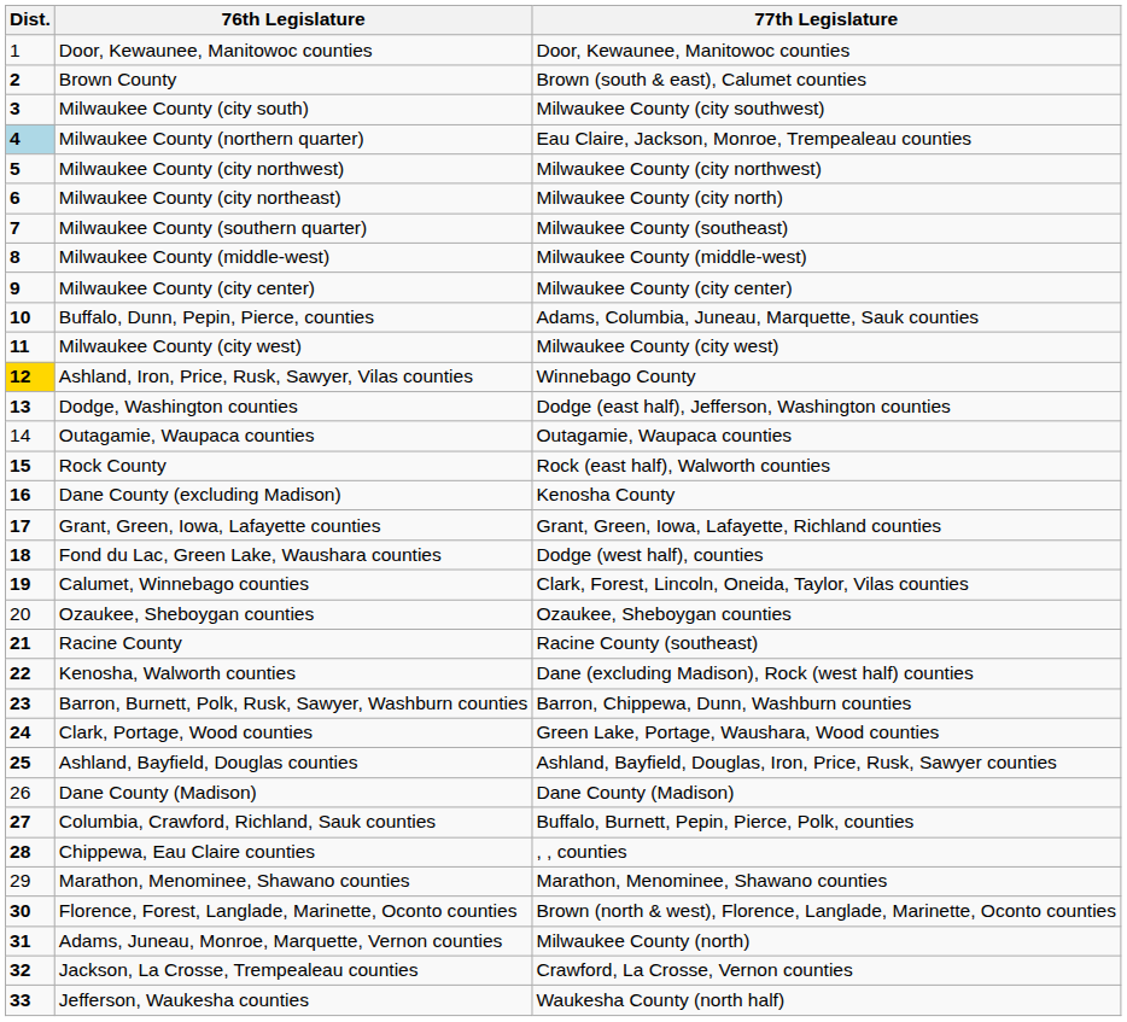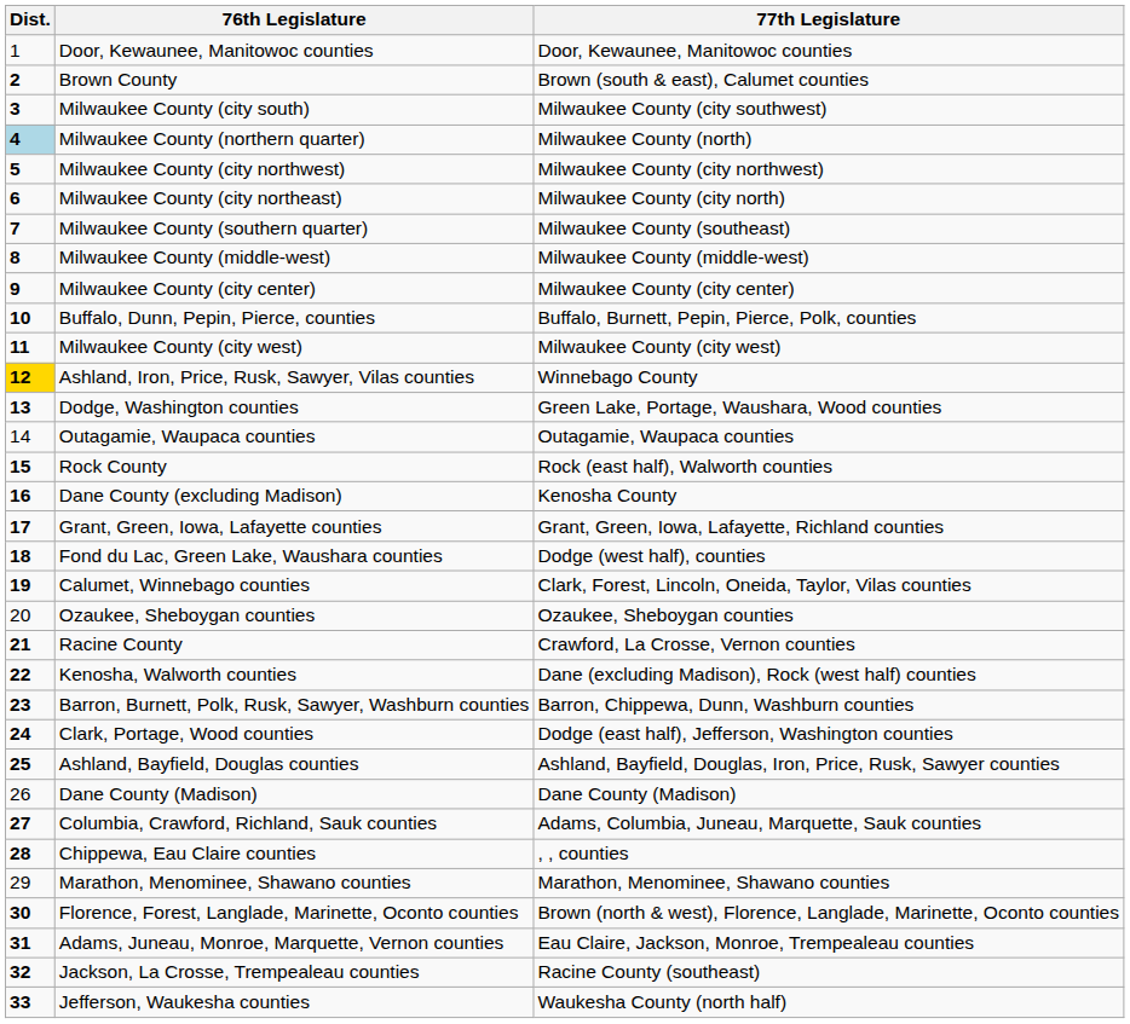 <table class="wikitable">
 <tr>
 <th>Dist.</th>
 <th>76th Legislature</th>
 <th>77th Legislature</th>
 </tr>
 <tr>
 <td>1</td>
 <td>Door, Kewaunee, Manitowoc counties</td>
 <td>Door, Kewaunee, Manitowoc counties</td>
 </tr>
 <tr>
 <td><strong>2</strong></td>
 <td>Brown County</td>
 <td>Brown (south & east), Calumet counties</td>
 </tr>
 <tr>
 <td><strong>3</strong></td>
 <td>Milwaukee County (city south)</td>
 <td>Milwaukee County (city southwest)</td>
 </tr>
 <tr>
 <td style="background: lightblue;"><strong>4</strong></td>
 <td>Milwaukee County (northern quarter)</td>
-<td>Eau Claire, Jackson, Monroe, Trempealeau counties</td>
+<td>Milwaukee County (north)</td>
 </tr>
 <tr>
 <td><strong>5</strong></td>
 <td>Milwaukee County (city northwest)</td>
 <td>Milwaukee County (city northwest)</td>
 </tr>
 <tr>
 <td><strong>6</strong></td>
 <td>Milwaukee County (city northeast)</td>
 <td>Milwaukee County (city north)</td>
 </tr>
 <tr>
 <td><strong>7</strong></td>
 <td>Milwaukee County (southern quarter)</td>
 <td>Milwaukee County (southeast)</td>
 </tr>
 <tr>
 <td><strong>8</strong></td>
 <td>Milwaukee County (middle-west)</td>
 <td>Milwaukee County (middle-west)</td>
 </tr>
 <tr>
 <td><strong>9</strong></td>
 <td>Milwaukee County (city center)</td>
 <td>Milwaukee County (city center)</td>
 </tr>
 <tr>
 <td><strong>10</strong></td>
 <td>Buffalo, Dunn, Pepin, Pierce,  counties</td>
-<td>Adams, Columbia, Juneau, Marquette, Sauk counties</td>
+<td>Buffalo, Burnett, Pepin, Pierce, Polk,  counties</td>
 </tr>
 <tr>
 <td><strong>11</strong></td>
 <td>Milwaukee County (city west)</td>
 <td>Milwaukee County (city west)</td>
 </tr>
 <tr>
 <td style="background: gold;"><strong>12</strong></td>
 <td>Ashland, Iron, Price, Rusk, Sawyer, Vilas counties</td>
 <td>Winnebago County</td>
 </tr>
 <tr>
 <td><strong>13</strong></td>
 <td>Dodge, Washington counties</td>
-<td>Dodge (east half), Jefferson, Washington counties</td>
+<td>Green Lake, Portage, Waushara, Wood counties</td>
 </tr>
 <tr>
 <td>14</td>
 <td>Outagamie, Waupaca counties</td>
 <td>Outagamie, Waupaca counties</td>
 </tr>
 <tr>
 <td><strong>15</strong></td>
 <td>Rock County</td>
 <td>Rock (east half), Walworth counties</td>
 </tr>
 <tr>
 <td><strong>16</strong></td>
 <td>Dane County (excluding Madison)</td>
 <td>Kenosha County</td>
 </tr>
 <tr>
 <td><strong>17</strong></td>
 <td>Grant, Green, Iowa, Lafayette counties</td>
 <td>Grant, Green, Iowa, Lafayette, Richland counties</td>
 </tr>
 <tr>
 <td><strong>18</strong></td>
 <td>Fond du Lac, Green Lake, Waushara counties</td>
 <td>Dodge (west half),  counties</td>
 </tr>
 <tr>
 <td><strong>19</strong></td>
 <td>Calumet, Winnebago counties</td>
 <td>Clark, Forest, Lincoln, Oneida, Taylor, Vilas counties</td>
 </tr>
 <tr>
 <td>20</td>
 <td>Ozaukee, Sheboygan counties</td>
 <td>Ozaukee, Sheboygan counties</td>
 </tr>
 <tr>
 <td><strong>21</strong></td>
 <td>Racine County</td>
-<td>Racine County (southeast)</td>
+<td>Crawford, La Crosse, Vernon counties</td>
 </tr>
 <tr>
 <td><strong>22</strong></td>
 <td>Kenosha, Walworth counties</td>
 <td>Dane (excluding Madison), Rock (west half) counties</td>
 </tr>
 <tr>
 <td><strong>23</strong></td>
 <td>Barron, Burnett, Polk, Rusk, Sawyer, Washburn counties</td>
 <td>Barron, Chippewa, Dunn, Washburn counties</td>
 </tr>
 <tr>
 <td><strong>24</strong></td>
 <td>Clark, Portage, Wood counties</td>
-<td>Green Lake, Portage, Waushara, Wood counties</td>
+<td>Dodge (east half), Jefferson, Washington counties</td>
 </tr>
 <tr>
 <td><strong>25</strong></td>
 <td>Ashland, Bayfield, Douglas counties</td>
 <td>Ashland, Bayfield, Douglas, Iron, Price, Rusk, Sawyer counties</td>
 </tr>
 <tr>
 <td>26</td>
 <td>Dane County (Madison)</td>
 <td>Dane County (Madison)</td>
 </tr>
 <tr>
 <td><strong>27</strong></td>
 <td>Columbia, Crawford, Richland, Sauk counties</td>
-<td>Buffalo, Burnett, Pepin, Pierce, Polk,  counties</td>
+<td>Adams, Columbia, Juneau, Marquette, Sauk counties</td>
 </tr>
 <tr>
 <td><strong>28</strong></td>
 <td>Chippewa, Eau Claire counties</td>
 <td>, ,  counties</td>
 </tr>
 <tr>
 <td>29</td>
 <td>Marathon, Menominee, Shawano counties</td>
 <td>Marathon, Menominee, Shawano counties</td>
 </tr>
 <tr>
 <td><strong>30</strong></td>
 <td>Florence, Forest, Langlade, Marinette, Oconto counties</td>
 <td>Brown (north & west), Florence, Langlade, Marinette, Oconto counties</td>
 </tr>
 <tr>
 <td><strong>31</strong></td>
 <td>Adams, Juneau, Monroe, Marquette, Vernon counties</td>
-<td>Milwaukee County (north)</td>
+<td>Eau Claire, Jackson, Monroe, Trempealeau counties</td>
 </tr>
 <tr>
 <td><strong>32</strong></td>
 <td>Jackson, La Crosse, Trempealeau counties</td>
-<td>Crawford, La Crosse, Vernon counties</td>
+<td>Racine County (southeast)</td>
 </tr>
 <tr>
 <td><strong>33</strong></td>
 <td>Jefferson, Waukesha counties</td>
 <td>Waukesha County (north half)</td>
 </tr>
 </table>
